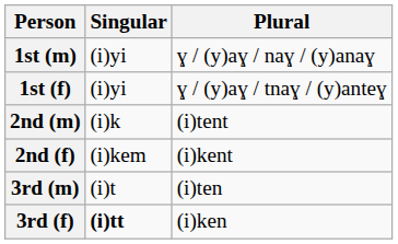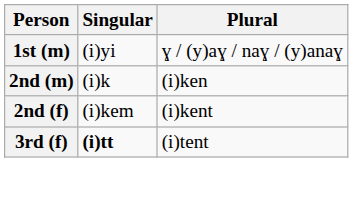 <table class="wikitable">
 <tr>
 <th>Person</th>
 <th>Singular</th>
 <th>Plural</th>
 </tr>
 <tr>
 <th>1st (m)</th>
 <td>(i)yi</td>
 <td>ɣ / (y)aɣ / naɣ / (y)anaɣ</td>
 </tr>
 <tr>
-<th>1st (f)</th>
-<td>(i)yi</td>
-<td>ɣ / (y)aɣ / tnaɣ / (y)anteɣ</td>
-</tr>
-<tr>
 <th>2nd (m)</th>
 <td>(i)k</td>
-<td>(i)tent</td>
+<td>(i)ken</td>
 </tr>
 <tr>
 <th>2nd (f)</th>
 <td>(i)kem</td>
 <td>(i)kent</td>
 </tr>
 <tr>
-<th>3rd (m)</th>
-<td>(i)t</td>
-<td>(i)ten</td>
-</tr>
-<tr>
 <th>3rd (f)</th>
 <td><strong>(i)tt</strong></td>
-<td>(i)ken</td>
+<td>(i)tent</td>
 </tr>
 </table>
